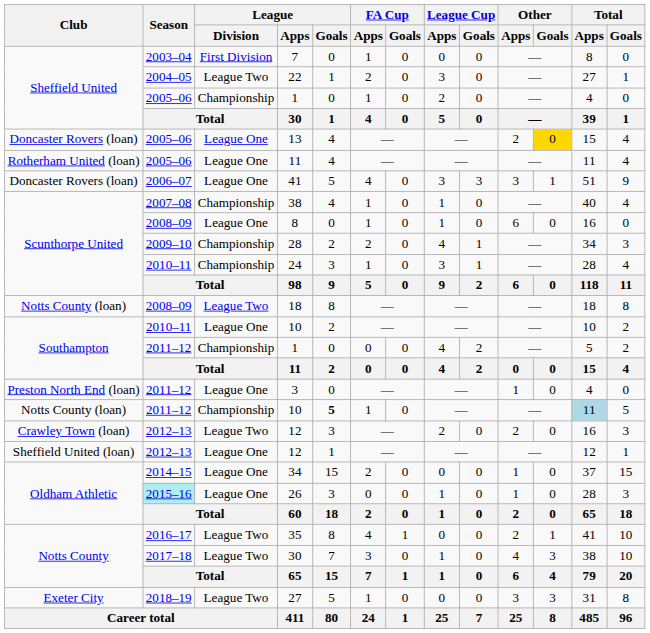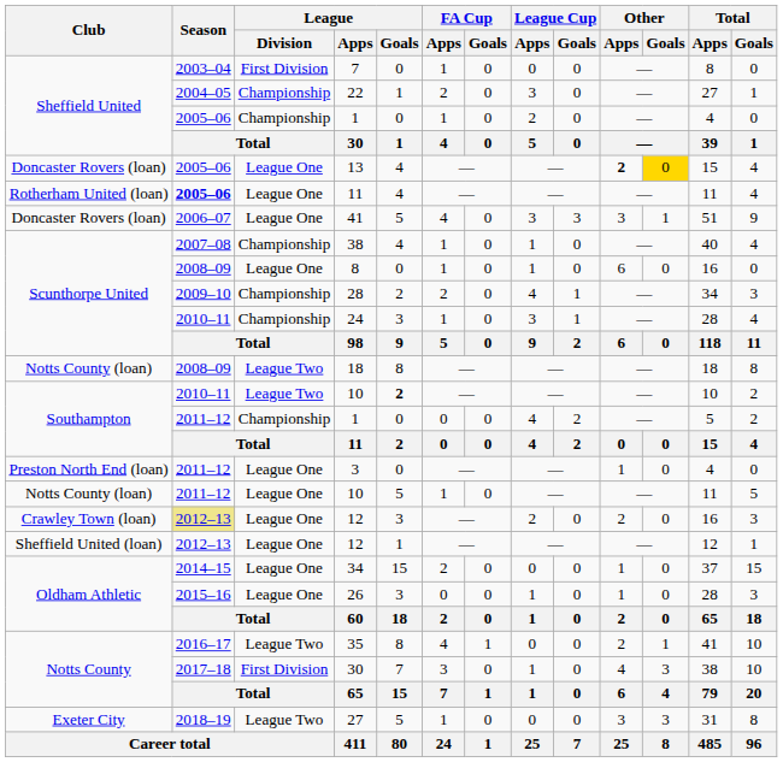 <table class="wikitable" style="text-align:center">
 <tr>
 <th rowspan=2>Club</th>
 <th rowspan=2>Season</th>
 <th colspan=3>League</th>
 <th colspan=2><a href='#'>FA Cup</a></th>
 <th colspan=2><a href='#'>League Cup</a></th>
 <th colspan=2>Other</th>
 <th colspan=2>Total</th>
 </tr>
 <tr>
 <th>Division</th>
 <th>Apps</th>
 <th>Goals</th>
 <th>Apps</th>
 <th>Goals</th>
 <th>Apps</th>
 <th>Goals</th>
 <th>Apps</th>
 <th>Goals</th>
 <th>Apps</th>
 <th>Goals</th>
 </tr>
 <tr>
 <td rowspan=4><a href='#'>Sheffield United</a></td>
 <td><a href='#'>2003–04</a></td>
 <td><a href='#'>First Division</a></td>
 <td>7</td>
 <td>0</td>
 <td>1</td>
 <td>0</td>
 <td>0</td>
 <td>0</td>
 <td colspan=2>—</td>
 <td>8</td>
 <td>0</td>
 </tr>
 <tr>
 <td><a href='#'>2004–05</a></td>
-<td>League Two</td>
+<td><a href='#'>Championship</a></td>
 <td>22</td>
 <td>1</td>
 <td>2</td>
 <td>0</td>
 <td>3</td>
 <td>0</td>
 <td colspan=2>—</td>
 <td>27</td>
 <td>1</td>
 </tr>
 <tr>
 <td><a href='#'>2005–06</a></td>
 <td>Championship</td>
 <td>1</td>
 <td>0</td>
 <td>1</td>
 <td>0</td>
 <td>2</td>
 <td>0</td>
 <td colspan=2>—</td>
 <td>4</td>
 <td>0</td>
 </tr>
 <tr>
 <th colspan=2>Total</th>
 <th>30</th>
 <th>1</th>
 <th>4</th>
 <th>0</th>
 <th>5</th>
 <th>0</th>
 <th colspan=2>—</th>
 <th>39</th>
 <th>1</th>
 </tr>
 <tr>
 <td><a href='#'>Doncaster Rovers</a> (loan)</td>
 <td><a href='#'>2005–06</a></td>
 <td><a href='#'>League One</a></td>
 <td>13</td>
 <td>4</td>
 <td colspan=2>—</td>
 <td colspan=2>—</td>
-<td>2</td>
+<td><strong>2</strong></td>
 <td style="background: gold;">0</td>
 <td>15</td>
 <td>4</td>
 </tr>
 <tr>
 <td><a href='#'>Rotherham United</a> (loan)</td>
-<td><a href='#'>2005–06</a></td>
+<td><strong><a href='#'>2005–06</a></strong></td>
 <td>League One</td>
 <td>11</td>
 <td>4</td>
 <td colspan=2>—</td>
 <td colspan=2>—</td>
 <td colspan=2>—</td>
 <td>11</td>
 <td>4</td>
 </tr>
 <tr>
 <td>Doncaster Rovers (loan)</td>
 <td><a href='#'>2006–07</a></td>
 <td>League One</td>
 <td>41</td>
 <td>5</td>
 <td>4</td>
 <td>0</td>
 <td>3</td>
 <td>3</td>
 <td>3</td>
 <td>1</td>
 <td>51</td>
 <td>9</td>
 </tr>
 <tr>
 <td rowspan=5><a href='#'>Scunthorpe United</a></td>
 <td><a href='#'>2007–08</a></td>
 <td>Championship</td>
 <td>38</td>
 <td>4</td>
 <td>1</td>
 <td>0</td>
 <td>1</td>
 <td>0</td>
 <td colspan=2>—</td>
 <td>40</td>
 <td>4</td>
 </tr>
 <tr>
 <td><a href='#'>2008–09</a></td>
 <td>League One</td>
 <td>8</td>
 <td>0</td>
 <td>1</td>
 <td>0</td>
 <td>1</td>
 <td>0</td>
 <td>6</td>
 <td>0</td>
 <td>16</td>
 <td>0</td>
 </tr>
 <tr>
 <td><a href='#'>2009–10</a></td>
 <td>Championship</td>
 <td>28</td>
 <td>2</td>
 <td>2</td>
 <td>0</td>
 <td>4</td>
 <td>1</td>
 <td colspan=2>—</td>
 <td>34</td>
 <td>3</td>
 </tr>
 <tr>
 <td><a href='#'>2010–11</a></td>
 <td>Championship</td>
 <td>24</td>
 <td>3</td>
 <td>1</td>
 <td>0</td>
 <td>3</td>
 <td>1</td>
 <td colspan=2>—</td>
 <td>28</td>
 <td>4</td>
 </tr>
 <tr>
 <th colspan=2>Total</th>
 <th>98</th>
 <th>9</th>
 <th>5</th>
 <th>0</th>
 <th>9</th>
 <th>2</th>
 <th>6</th>
 <th>0</th>
 <th>118</th>
 <th>11</th>
 </tr>
 <tr>
 <td><a href='#'>Notts County</a> (loan)</td>
 <td><a href='#'>2008–09</a></td>
 <td><a href='#'>League Two</a></td>
 <td>18</td>
 <td>8</td>
 <td colspan=2>—</td>
 <td colspan=2>—</td>
 <td colspan=2>—</td>
 <td>18</td>
 <td>8</td>
 </tr>
 <tr>
 <td rowspan=3><a href='#'>Southampton</a></td>
 <td><a href='#'>2010–11</a></td>
-<td>League One</td>
+<td><a href='#'>League Two</a></td>
 <td>10</td>
-<td>2</td>
+<td><strong>2</strong></td>
 <td colspan=2>—</td>
 <td colspan=2>—</td>
 <td colspan=2>—</td>
 <td>10</td>
 <td>2</td>
 </tr>
 <tr>
 <td><a href='#'>2011–12</a></td>
 <td>Championship</td>
 <td>1</td>
 <td>0</td>
 <td>0</td>
 <td>0</td>
 <td>4</td>
 <td>2</td>
 <td colspan=2>—</td>
 <td>5</td>
 <td>2</td>
 </tr>
 <tr>
 <th colspan=2>Total</th>
 <th>11</th>
 <th>2</th>
 <th>0</th>
 <th>0</th>
 <th>4</th>
 <th>2</th>
 <th>0</th>
 <th>0</th>
 <th>15</th>
 <th>4</th>
 </tr>
 <tr>
 <td><a href='#'>Preston North End</a> (loan)</td>
 <td><a href='#'>2011–12</a></td>
 <td>League One</td>
 <td>3</td>
 <td>0</td>
 <td colspan=2>—</td>
 <td colspan=2>—</td>
 <td>1</td>
 <td>0</td>
 <td>4</td>
 <td>0</td>
 </tr>
 <tr>
 <td>Notts County (loan)</td>
 <td><a href='#'>2011–12</a></td>
-<td>Championship</td>
+<td>League One</td>
 <td>10</td>
-<td><strong>5</strong></td>
+<td>5</td>
 <td>1</td>
 <td>0</td>
 <td colspan=2>—</td>
 <td colspan=2>—</td>
-<td style="background: lightblue;">11</td>
+<td>11</td>
 <td>5</td>
 </tr>
 <tr>
 <td><a href='#'>Crawley Town</a> (loan)</td>
-<td><a href='#'>2012–13</a></td>
-<td>League Two</td>
+<td style="background: khaki;"><a href='#'>2012–13</a></td>
+<td>League One</td>
 <td>12</td>
 <td>3</td>
 <td colspan=2>—</td>
 <td>2</td>
 <td>0</td>
 <td>2</td>
 <td>0</td>
 <td>16</td>
 <td>3</td>
 </tr>
 <tr>
 <td>Sheffield United (loan)</td>
 <td><a href='#'>2012–13</a></td>
 <td>League One</td>
 <td>12</td>
 <td>1</td>
 <td colspan=2>—</td>
 <td colspan=2>—</td>
 <td colspan=2>—</td>
 <td>12</td>
 <td>1</td>
 </tr>
 <tr>
 <td rowspan=3><a href='#'>Oldham Athletic</a></td>
 <td><a href='#'>2014–15</a></td>
 <td>League One</td>
 <td>34</td>
 <td>15</td>
 <td>2</td>
 <td>0</td>
 <td>0</td>
 <td>0</td>
 <td>1</td>
 <td>0</td>
 <td>37</td>
 <td>15</td>
 </tr>
 <tr>
-<td style="background: paleturquoise;"><a href='#'>2015–16</a></td>
+<td><a href='#'>2015–16</a></td>
 <td>League One</td>
 <td>26</td>
 <td>3</td>
 <td>0</td>
 <td>0</td>
 <td>1</td>
 <td>0</td>
 <td>1</td>
 <td>0</td>
 <td>28</td>
 <td>3</td>
 </tr>
 <tr>
 <th colspan=2>Total</th>
 <th>60</th>
 <th>18</th>
 <th>2</th>
 <th>0</th>
 <th>1</th>
 <th>0</th>
 <th>2</th>
 <th>0</th>
 <th>65</th>
 <th>18</th>
 </tr>
 <tr>
 <td rowspan=3><a href='#'>Notts County</a></td>
 <td><a href='#'>2016–17</a></td>
 <td>League Two</td>
 <td>35</td>
 <td>8</td>
 <td>4</td>
 <td>1</td>
 <td>0</td>
 <td>0</td>
 <td>2</td>
 <td>1</td>
 <td>41</td>
 <td>10</td>
 </tr>
 <tr>
 <td><a href='#'>2017–18</a></td>
-<td>League Two</td>
+<td><a href='#'>First Division</a></td>
 <td>30</td>
 <td>7</td>
 <td>3</td>
 <td>0</td>
 <td>1</td>
 <td>0</td>
 <td>4</td>
 <td>3</td>
 <td>38</td>
 <td>10</td>
 </tr>
 <tr>
 <th colspan=2>Total</th>
 <th>65</th>
 <th>15</th>
 <th>7</th>
 <th>1</th>
 <th>1</th>
 <th>0</th>
 <th>6</th>
 <th>4</th>
 <th>79</th>
 <th>20</th>
 </tr>
 <tr>
 <td><a href='#'>Exeter City</a></td>
 <td><a href='#'>2018–19</a></td>
 <td>League Two</td>
 <td>27</td>
 <td>5</td>
 <td>1</td>
 <td>0</td>
 <td>0</td>
 <td>0</td>
 <td>3</td>
 <td>3</td>
 <td>31</td>
 <td>8</td>
 </tr>
 <tr>
 <th colspan=3>Career total</th>
 <th>411</th>
 <th>80</th>
 <th>24</th>
 <th>1</th>
 <th>25</th>
 <th>7</th>
 <th>25</th>
 <th>8</th>
 <th>485</th>
 <th>96</th>
 </tr>
 </table>
